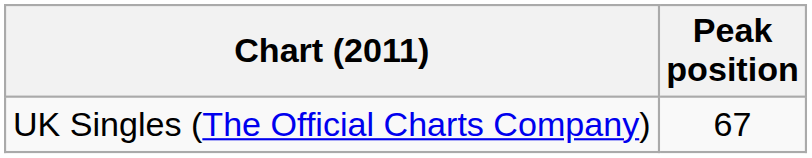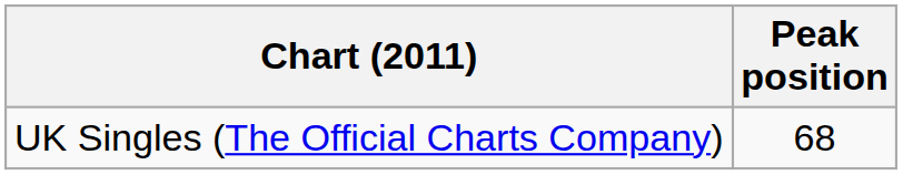 <table class="wikitable sortable">
 <tr>
 <th align="left">Chart (2011)</th>
 <th align="center">Peak<br>position</th>
 </tr>
 <tr>
 <td>UK Singles (<a href='#'>The Official Charts Company</a>)</td>
-<td align="center">67</td>
+<td align="center">68</td>
 </tr>
 </table>
